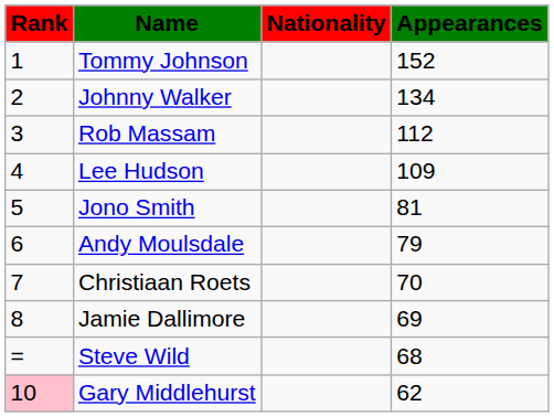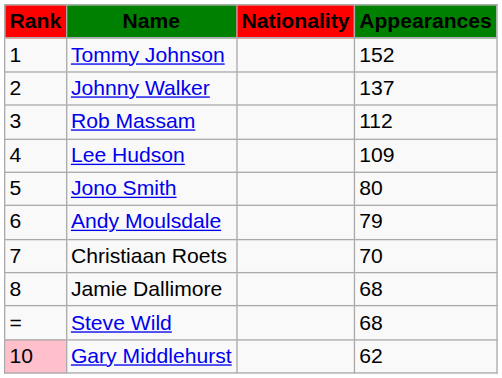 <table class="wikitable sortable">
 <tr>
 <th style="background-color: red;"><span>Rank</span></th>
 <th style="background-color: green;"><span>Name</span></th>
 <th style="background-color: red;"><span>Nationality</span></th>
 <th style="background-color: green;"><span>Appearances</span></th>
 </tr>
 <tr>
 <td>1</td>
 <td><a href='#'>Tommy Johnson</a></td>
 <td align=center></td>
 <td>152</td>
 </tr>
 <tr>
 <td>2</td>
 <td><a href='#'>Johnny Walker</a></td>
 <td align="center"></td>
-<td>134</td>
+<td>137</td>
 </tr>
 <tr>
 <td>3</td>
 <td><a href='#'>Rob Massam</a></td>
 <td align="center"></td>
 <td>112</td>
 </tr>
 <tr>
 <td>4</td>
 <td><a href='#'>Lee Hudson</a></td>
 <td align="center"></td>
 <td>109</td>
 </tr>
 <tr>
 <td>5</td>
 <td><a href='#'>Jono Smith</a></td>
 <td align="center"></td>
-<td>81</td>
+<td>80</td>
 </tr>
 <tr>
 <td>6</td>
 <td><a href='#'>Andy Moulsdale</a></td>
 <td align="center"></td>
 <td>79</td>
 </tr>
 <tr>
 <td>7</td>
 <td>Christiaan Roets</td>
 <td align="center"></td>
 <td>70</td>
 </tr>
 <tr>
 <td>8</td>
 <td>Jamie Dallimore</td>
 <td align="center"></td>
-<td>69</td>
+<td>68</td>
 </tr>
 <tr>
 <td>=</td>
 <td><a href='#'>Steve Wild</a></td>
 <td align="center"></td>
 <td>68</td>
 </tr>
 <tr>
 <td style="background: pink;">10</td>
 <td><a href='#'>Gary Middlehurst</a></td>
 <td align="center"></td>
 <td>62</td>
 </tr>
 </table>
